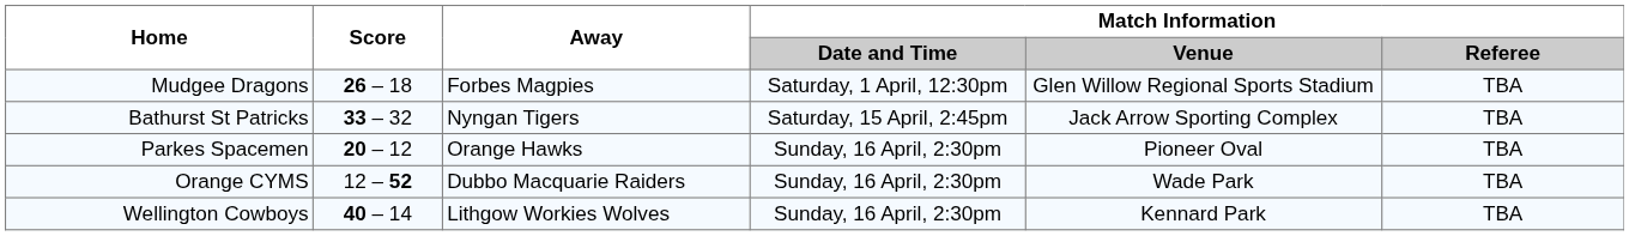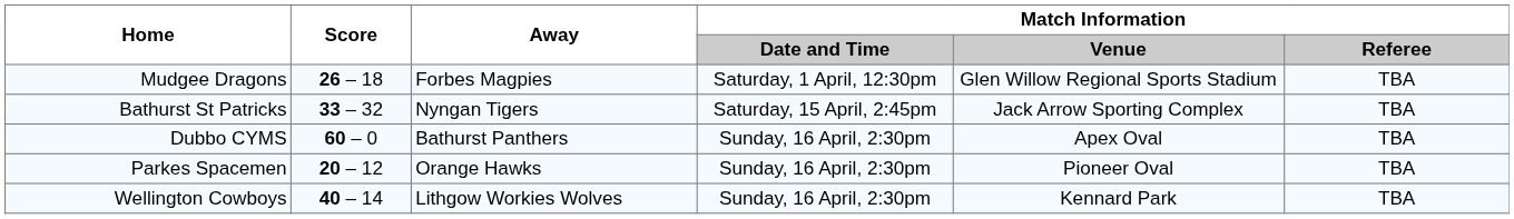 <table border="1" cellpadding="3" cellspacing="0" width="100%" style="border-collapse:collapse;  text-align:center;">
 <tr>
 <th rowspan="2" width="19%">Home</th>
 <th rowspan="2" width="8%">Score</th>
 <th rowspan="2" width="19%">Away</th>
 <th colspan="3">Match Information</th>
 </tr>
 <tr style="background:#CCCCCC">
 <th width="17%">Date and Time</th>
 <th width="22%">Venue</th>
 <th width="50%">Referee</th>
 </tr>
 <tr style="text-align:center; background:#f5faff;">
 <td align="right">Mudgee Dragons </td>
 <td><strong>26</strong> – 18</td>
 <td align="left"> Forbes Magpies</td>
 <td>Saturday, 1 April, 12:30pm</td>
 <td>Glen Willow Regional Sports Stadium</td>
 <td>TBA</td>
 </tr>
 <tr style="text-align:center; background:#f5faff;">
 <td align="right">Bathurst St Patricks </td>
 <td><strong>33</strong> – 32</td>
 <td align="left"> Nyngan Tigers</td>
 <td>Saturday, 15 April, 2:45pm</td>
 <td>Jack Arrow Sporting Complex</td>
 <td>TBA</td>
 </tr>
 <tr style="text-align:center; background:#f5faff;">
+<td align="right">Dubbo CYMS </td>
+<td><strong>60</strong> – 0</td>
+<td align="left"> Bathurst Panthers</td>
+<td>Sunday, 16 April, 2:30pm</td>
+<td>Apex Oval</td>
+<td>TBA</td>
+</tr>
+<tr style="text-align:center; background:#f5faff;">
 <td align="right">Parkes Spacemen </td>
 <td><strong>20</strong> – 12</td>
 <td align="left"> Orange Hawks</td>
 <td>Sunday, 16 April, 2:30pm</td>
 <td>Pioneer Oval</td>
-<td>TBA</td>
-</tr>
-<tr style="text-align:center; background:#f5faff;">
-<td align="right">Orange CYMS </td>
-<td>12 – <strong>52</strong></td>
-<td align="left"> Dubbo Macquarie Raiders</td>
-<td>Sunday, 16 April, 2:30pm</td>
-<td>Wade Park</td>
 <td>TBA</td>
 </tr>
 <tr style="text-align:center; background:#f5faff;">
 <td align="right">Wellington Cowboys </td>
 <td><strong>40</strong> – 14</td>
 <td align="left"> Lithgow Workies Wolves</td>
 <td>Sunday, 16 April, 2:30pm</td>
 <td>Kennard Park</td>
 <td>TBA</td>
 </tr>
 </table>
